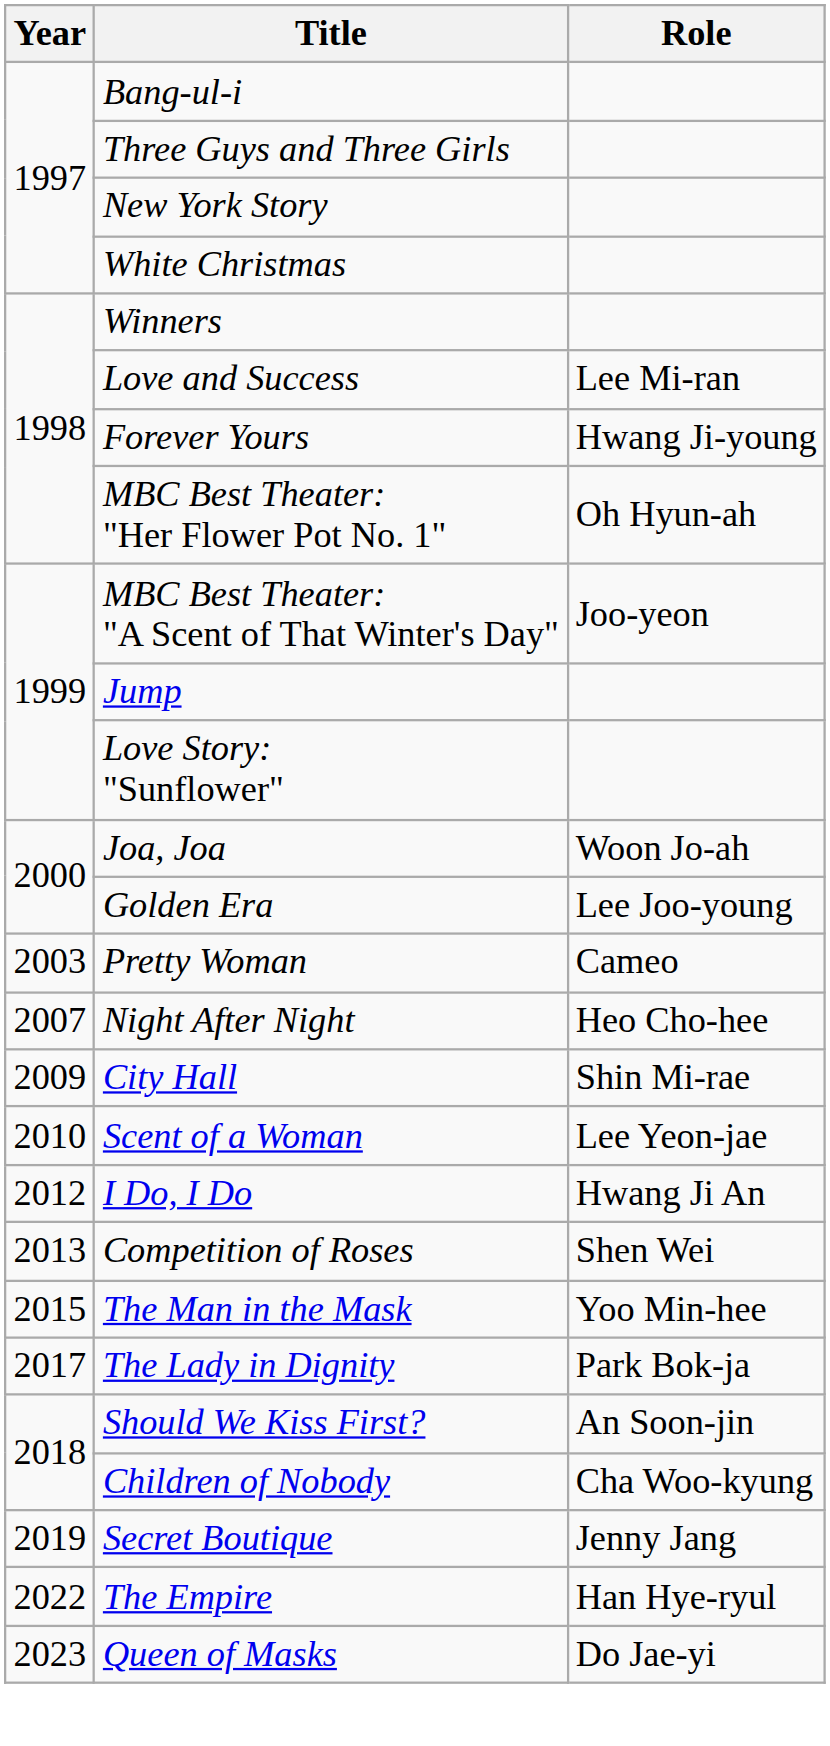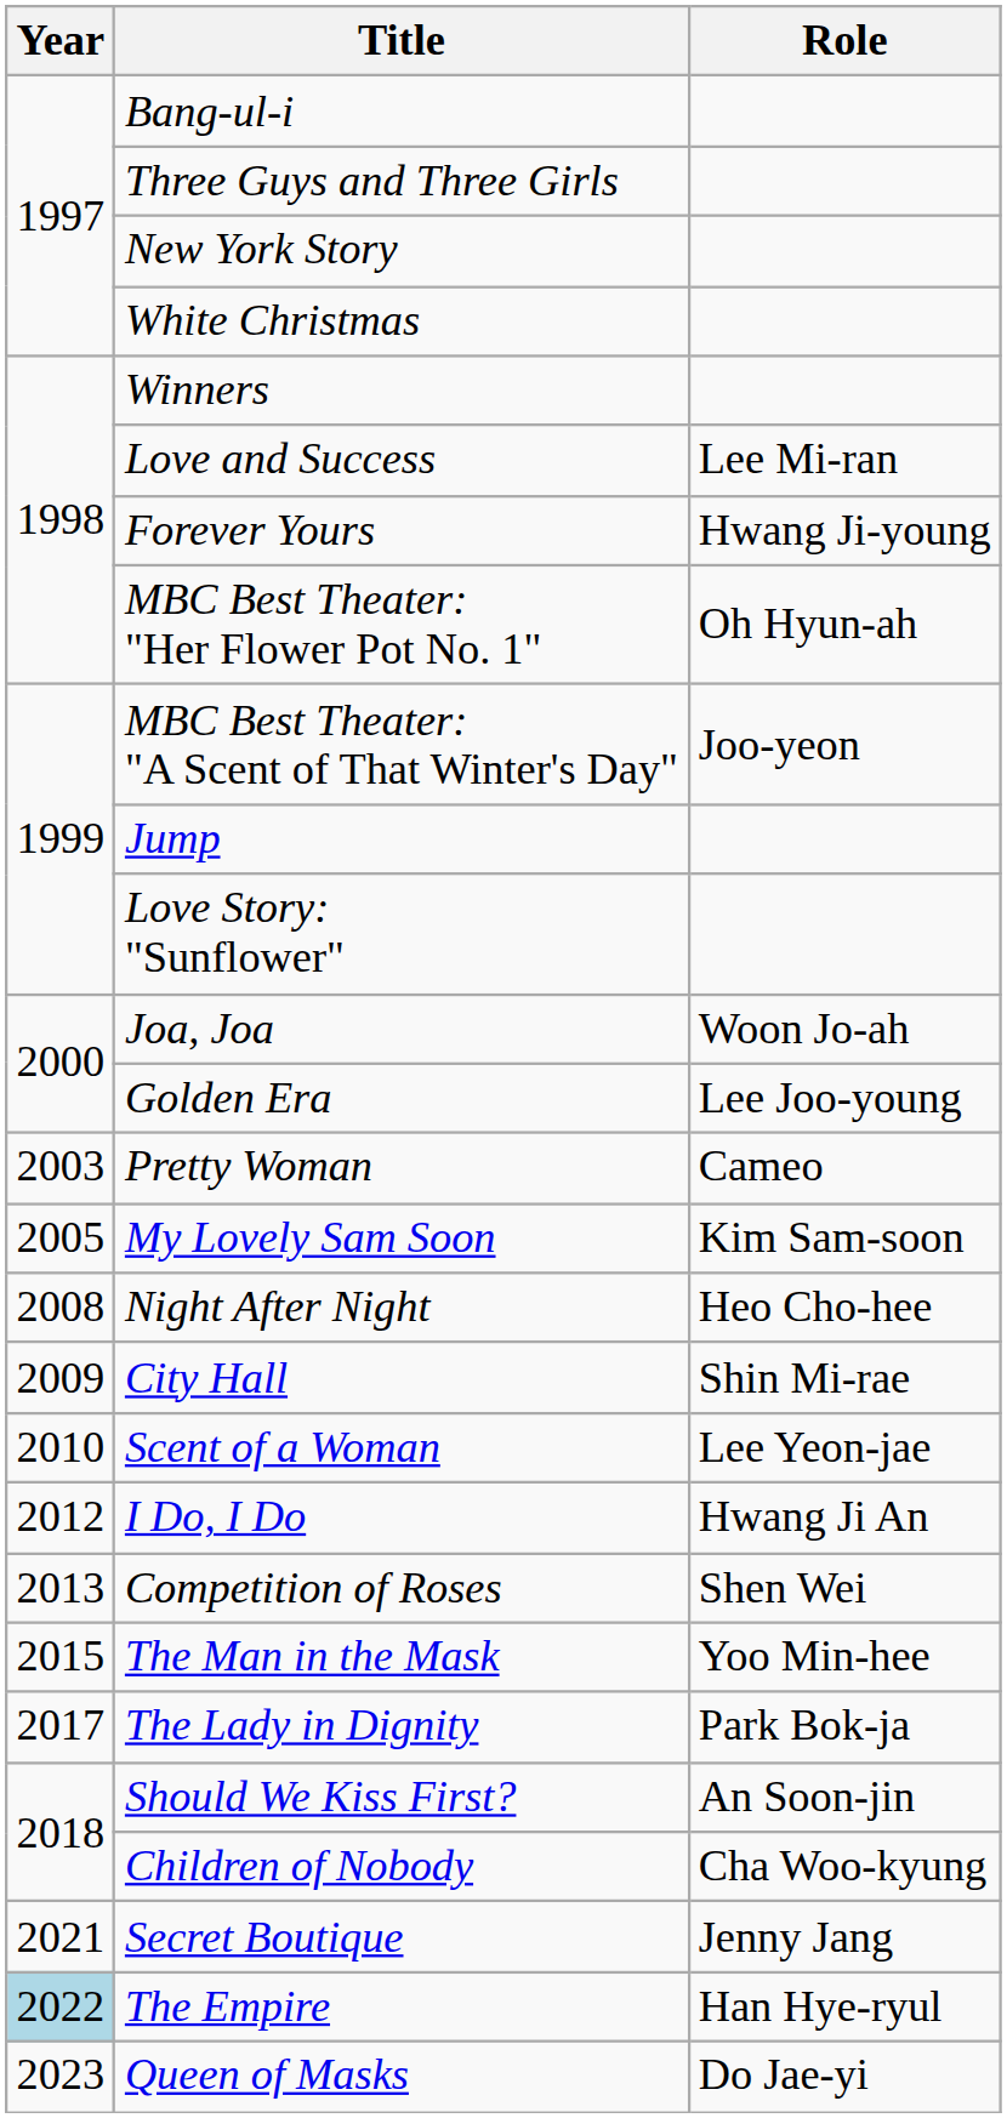 <table class="wikitable sortable">
 <tr>
 <th>Year</th>
 <th>Title</th>
 <th>Role</th>
 </tr>
 <tr>
 <td rowspan="4">1997</td>
 <td><em>Bang-ul-i</em></td>
 <td></td>
 </tr>
 <tr>
 <td><em>Three Guys and Three Girls</em></td>
 <td></td>
 </tr>
 <tr>
 <td><em>New York Story</em></td>
 <td></td>
 </tr>
 <tr>
 <td><em>White Christmas</em></td>
 <td></td>
 </tr>
 <tr>
 <td rowspan="4">1998</td>
 <td><em>Winners</em></td>
 <td></td>
 </tr>
 <tr>
 <td><em>Love and Success</em></td>
 <td>Lee Mi-ran</td>
 </tr>
 <tr>
 <td><em>Forever Yours</em></td>
 <td>Hwang Ji-young</td>
 </tr>
 <tr>
 <td><em>MBC Best Theater:</em><br>"Her Flower Pot No. 1"</td>
 <td>Oh Hyun-ah</td>
 </tr>
 <tr>
 <td rowspan="3">1999</td>
 <td><em>MBC Best Theater:</em><br>"A Scent of That Winter's Day"</td>
 <td>Joo-yeon</td>
 </tr>
 <tr>
 <td><em><a href='#'>Jump</a></em></td>
 <td></td>
 </tr>
 <tr>
 <td><em>Love Story:</em><br>"Sunflower"</td>
 <td></td>
 </tr>
 <tr>
 <td rowspan="2">2000</td>
 <td><em>Joa, Joa</em></td>
 <td>Woon Jo-ah</td>
 </tr>
 <tr>
 <td><em>Golden Era</em></td>
 <td>Lee Joo-young</td>
 </tr>
 <tr>
 <td>2003</td>
 <td><em>Pretty Woman</em></td>
 <td>Cameo</td>
 </tr>
 <tr>
-<td>2007</td>
+<td>2005</td>
+<td><em><a href='#'>My Lovely Sam Soon</a></em></td>
+<td>Kim Sam-soon</td>
+</tr>
+<tr>
+<td>2008</td>
 <td><em>Night After Night</em></td>
 <td>Heo Cho-hee</td>
 </tr>
 <tr>
 <td>2009</td>
 <td><em><a href='#'>City Hall</a></em></td>
 <td>Shin Mi-rae</td>
 </tr>
 <tr>
 <td>2010</td>
 <td><em><a href='#'>Scent of a Woman</a></em></td>
 <td>Lee Yeon-jae</td>
 </tr>
 <tr>
 <td>2012</td>
 <td><em><a href='#'>I Do, I Do</a></em></td>
 <td>Hwang Ji An</td>
 </tr>
 <tr>
 <td>2013</td>
 <td><em>Competition of Roses</em></td>
 <td>Shen Wei</td>
 </tr>
 <tr>
 <td>2015</td>
 <td><em><a href='#'>The Man in the Mask</a></em></td>
 <td>Yoo Min-hee</td>
 </tr>
 <tr>
 <td>2017</td>
 <td><em><a href='#'>The Lady in Dignity</a></em></td>
 <td>Park Bok-ja</td>
 </tr>
 <tr>
 <td rowspan="2">2018</td>
 <td><em><a href='#'>Should We Kiss First?</a></em></td>
 <td>An Soon-jin</td>
 </tr>
 <tr>
 <td><em><a href='#'>Children of Nobody</a></em></td>
 <td>Cha Woo-kyung</td>
 </tr>
 <tr>
-<td>2019</td>
+<td>2021</td>
 <td><em><a href='#'>Secret Boutique</a></em></td>
 <td>Jenny Jang</td>
 </tr>
 <tr>
-<td>2022</td>
+<td style="background: lightblue;">2022</td>
 <td><em><a href='#'>The Empire</a></em></td>
 <td>Han Hye-ryul</td>
 </tr>
 <tr>
 <td>2023</td>
 <td><em><a href='#'>Queen of Masks</a></em></td>
 <td>Do Jae-yi</td>
 </tr>
 </table>
